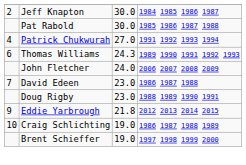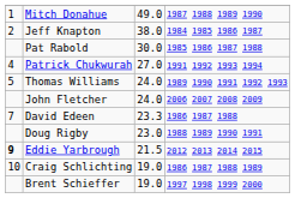 <table class="wikitable">
 <tr>
 </tr>
 <tr>
+<td>1</td>
+<td><a href='#'>Mitch Donahue</a></td>
+<td>49.0</td>
+<td style="font-size:80%;"><a href='#'>1987</a> <a href='#'>1988</a> <a href='#'>1989</a> <a href='#'>1990</a></td>
+</tr>
+<tr>
 <td>2</td>
 <td>Jeff Knapton</td>
-<td>30.0</td>
+<td>38.0</td>
 <td style="font-size:80%;"><a href='#'>1984</a> <a href='#'>1985</a> <a href='#'>1986</a> <a href='#'>1987</a></td>
 </tr>
 <tr>
 <td></td>
 <td>Pat Rabold</td>
 <td>30.0</td>
 <td style="font-size:80%;"><a href='#'>1985</a> <a href='#'>1986</a> <a href='#'>1987</a> <a href='#'>1988</a></td>
 </tr>
 <tr>
 <td>4</td>
 <td><a href='#'>Patrick Chukwurah</a></td>
 <td>27.0</td>
 <td style="font-size:80%;"><a href='#'>1991</a> <a href='#'>1992</a> <a href='#'>1993</a> <a href='#'>1994</a></td>
 </tr>
 <tr>
-<td>6</td>
+<td>5</td>
 <td>Thomas Williams</td>
-<td>24.3</td>
+<td>24.0</td>
 <td style="font-size:80%;"><a href='#'>1989</a> <a href='#'>1990</a> <a href='#'>1991</a> <a href='#'>1992</a> <a href='#'>1993</a></td>
 </tr>
 <tr>
 <td></td>
 <td>John Fletcher</td>
 <td>24.0</td>
 <td style="font-size:80%;"><a href='#'>2006</a> <a href='#'>2007</a> <a href='#'>2008</a> <a href='#'>2009</a></td>
 </tr>
 <tr>
 <td>7</td>
 <td>David Edeen</td>
-<td>23.0</td>
+<td>23.3</td>
 <td style="font-size:80%;"><a href='#'>1986</a> <a href='#'>1987</a> <a href='#'>1988</a></td>
 </tr>
 <tr>
 <td></td>
 <td>Doug Rigby</td>
 <td>23.0</td>
 <td style="font-size:80%;"><a href='#'>1988</a> <a href='#'>1989</a> <a href='#'>1990</a> <a href='#'>1991</a></td>
 </tr>
 <tr>
-<td>9</td>
+<td><strong>9</strong></td>
 <td><a href='#'>Eddie Yarbrough</a></td>
-<td>21.8</td>
+<td>21.5</td>
 <td style="font-size:80%;"><a href='#'>2012</a> <a href='#'>2013</a> <a href='#'>2014</a> <a href='#'>2015</a></td>
 </tr>
 <tr>
 <td>10</td>
 <td>Craig Schlichting</td>
 <td>19.0</td>
 <td style="font-size:80%;"><a href='#'>1986</a> <a href='#'>1987</a> <a href='#'>1988</a> <a href='#'>1989</a></td>
 </tr>
 <tr>
 <td></td>
 <td>Brent Schieffer</td>
 <td>19.0</td>
 <td style="font-size:80%;"><a href='#'>1997</a> <a href='#'>1998</a> <a href='#'>1999</a> <a href='#'>2000</a></td>
 </tr>
 </table>
